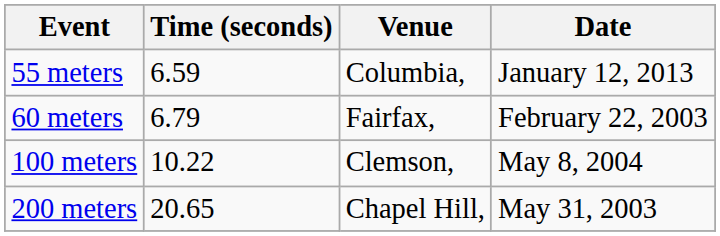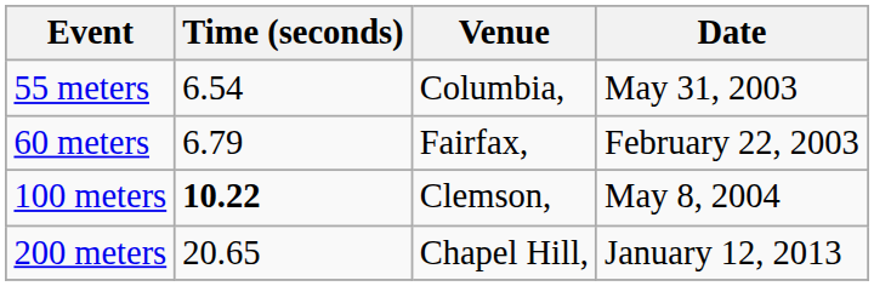 <table class="wikitable">
 <tr>
 <th>Event</th>
 <th>Time (seconds)</th>
 <th>Venue</th>
 <th>Date</th>
 </tr>
 <tr>
 <td><a href='#'>55 meters</a></td>
-<td>6.59</td>
+<td>6.54</td>
 <td>Columbia,</td>
-<td>January 12, 2013</td>
+<td>May 31, 2003</td>
 </tr>
 <tr>
 <td><a href='#'>60 meters</a></td>
 <td>6.79</td>
 <td>Fairfax,</td>
 <td>February 22, 2003</td>
 </tr>
 <tr>
 <td><a href='#'>100 meters</a></td>
-<td>10.22</td>
+<td><strong>10.22</strong></td>
 <td>Clemson,</td>
 <td>May 8, 2004</td>
 </tr>
 <tr>
 <td><a href='#'>200 meters</a></td>
 <td>20.65</td>
 <td>Chapel Hill,</td>
-<td>May 31, 2003</td>
+<td>January 12, 2013</td>
 </tr>
 </table>
